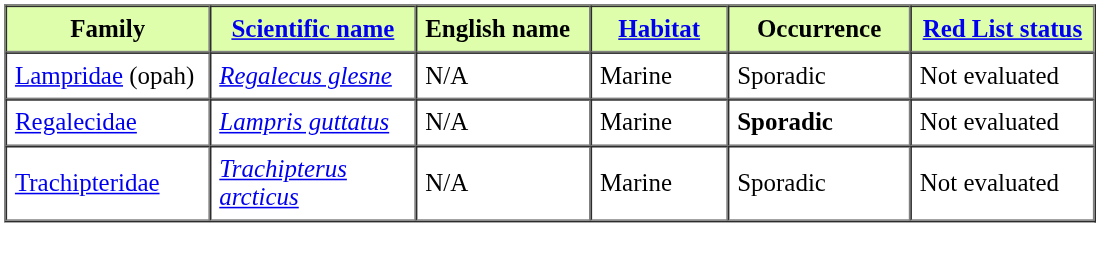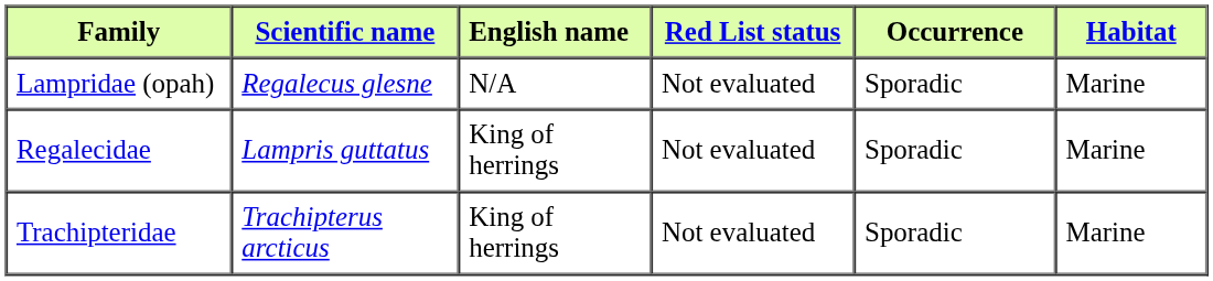 <table style="width:700px" border=1 cellspacing=0 cellpadding=5>
 <tr bgcolor="#defeac">
 <th width=119>Family</th>
 <th width=120><a href='#'>Scientific name</a></th>
 <td width=100><strong>English name</strong></td>
+<th width=106 nowrap="nowrap"><a href='#'>Red List status</a></th>
+<th width=105>Occurrence</th>
 <th><a href='#'>Habitat</a></th>
-<th width=105>Occurrence</th>
-<th width=106 nowrap="nowrap"><a href='#'>Red List status</a></th>
 </tr>
 <tr>
 <td><a href='#'>Lampridae</a> (opah)</td>
 <td><em><a href='#'>Regalecus glesne</a></em></td>
 <td>N/A</td>
+<td>Not evaluated</td>
+<td>Sporadic</td>
 <td>Marine</td>
-<td>Sporadic</td>
-<td>Not evaluated</td>
 </tr>
 <tr>
 <td><a href='#'>Regalecidae</a></td>
 <td><em><a href='#'>Lampris guttatus</a></em></td>
-<td>N/A</td>
+<td>King of herrings</td>
+<td>Not evaluated</td>
+<td>Sporadic</td>
 <td>Marine</td>
-<td><strong>Sporadic</strong></td>
-<td>Not evaluated</td>
 </tr>
 <tr>
 <td><a href='#'>Trachipteridae</a></td>
 <td><em><a href='#'>Trachipterus arcticus</a></em></td>
-<td>N/A</td>
+<td>King of herrings</td>
+<td>Not evaluated</td>
+<td>Sporadic</td>
 <td>Marine</td>
-<td>Sporadic</td>
-<td>Not evaluated</td>
 </tr>
 </table>
